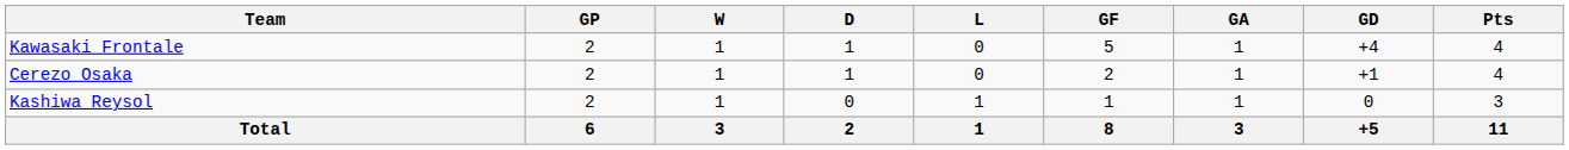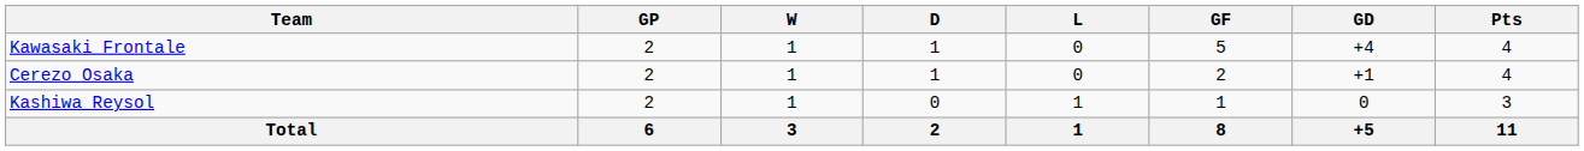 <table width=75% class="wikitable sortable" style="text-align:center">
 <tr>
 <th width=20%>Team</th>
 <th width=5%>GP</th>
 <th width=5%>W</th>
 <th width=5%>D</th>
 <th width=5%>L</th>
 <th width=5%>GF</th>
-<th width=5%>GA</th>
 <th width=5%>GD</th>
 <th width=5%>Pts</th>
 </tr>
 <tr>
 <td align=left> <a href='#'>Kawasaki Frontale</a></td>
 <td>2</td>
 <td>1</td>
 <td>1</td>
 <td>0</td>
 <td>5</td>
-<td>1</td>
 <td>+4</td>
 <td>4</td>
 </tr>
 <tr>
 <td align=left> <a href='#'>Cerezo Osaka</a></td>
 <td>2</td>
 <td>1</td>
 <td>1</td>
 <td>0</td>
 <td>2</td>
-<td>1</td>
 <td>+1</td>
 <td>4</td>
 </tr>
 <tr>
 <td align=left> <a href='#'>Kashiwa Reysol</a></td>
 <td>2</td>
 <td>1</td>
 <td>0</td>
-<td>1</td>
 <td>1</td>
 <td>1</td>
 <td>0</td>
 <td>3</td>
 </tr>
 <tr style="font-weight:bold">
 <th>Total</th>
 <th>6</th>
 <th>3</th>
 <th>2</th>
 <th>1</th>
 <th>8</th>
-<th>3</th>
 <th>+5</th>
 <th>11</th>
 </tr>
 </table>
